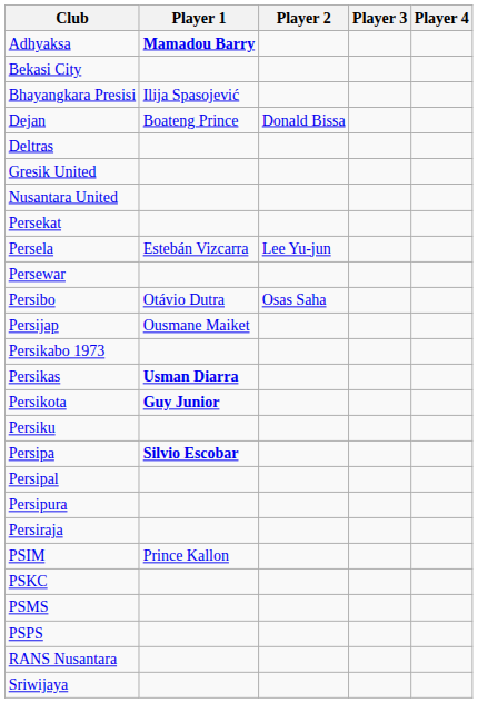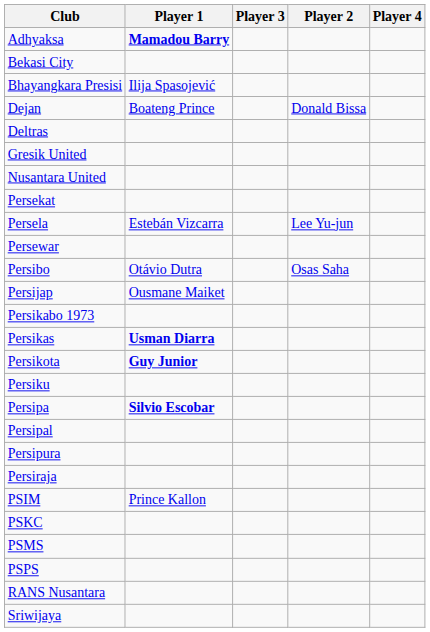 <table class="wikitable" style="font-size:95%;">
 <tr>
 <th>Club</th>
 <th>Player 1</th>
+<th>Player 3</th>
 <th>Player 2</th>
-<th>Player 3</th>
 <th>Player 4</th>
 </tr>
 <tr>
 <td><a href='#'>Adhyaksa</a></td>
 <td>  <strong><a href='#'>Mamadou Barry</a></strong></td>
 <td></td>
 <td></td>
 <td></td>
 </tr>
 <tr>
 <td><a href='#'>Bekasi City</a></td>
 <td></td>
 <td></td>
 <td></td>
 <td></td>
 </tr>
 <tr>
 <td><a href='#'>Bhayangkara Presisi</a></td>
 <td>  <a href='#'>Ilija Spasojević</a><small></small></td>
 <td></td>
 <td></td>
 <td></td>
 </tr>
 <tr>
 <td><a href='#'>Dejan</a></td>
 <td>  <a href='#'>Boateng Prince</a></td>
+<td></td>
 <td>  <a href='#'>Donald Bissa</a></td>
-<td></td>
 <td></td>
 </tr>
 <tr>
 <td><a href='#'>Deltras</a></td>
 <td></td>
 <td></td>
 <td></td>
 <td></td>
 </tr>
 <tr>
 <td><a href='#'>Gresik United</a></td>
 <td></td>
 <td></td>
 <td></td>
 <td></td>
 </tr>
 <tr>
 <td><a href='#'>Nusantara United</a></td>
 <td></td>
 <td></td>
 <td></td>
 <td></td>
 </tr>
 <tr>
 <td><a href='#'>Persekat</a></td>
 <td></td>
 <td></td>
 <td></td>
 <td></td>
 </tr>
 <tr>
 <td><a href='#'>Persela</a></td>
 <td>  <a href='#'>Estebán Vizcarra</a><small></small></td>
+<td></td>
 <td>  <a href='#'>Lee Yu-jun</a></td>
-<td></td>
 <td></td>
 </tr>
 <tr>
 <td><a href='#'>Persewar</a></td>
 <td></td>
 <td></td>
 <td></td>
 <td></td>
 </tr>
 <tr>
 <td><a href='#'>Persibo</a></td>
 <td>  <a href='#'>Otávio Dutra</a><small></small></td>
+<td></td>
 <td>  <a href='#'>Osas Saha</a><small></small></td>
-<td></td>
 <td></td>
 </tr>
 <tr>
 <td><a href='#'>Persijap</a></td>
 <td>  <a href='#'>Ousmane Maiket</a><small></small> <small></small></td>
 <td></td>
 <td></td>
 <td></td>
 </tr>
 <tr>
 <td><a href='#'>Persikabo 1973</a></td>
 <td></td>
 <td></td>
 <td></td>
 <td></td>
 </tr>
 <tr>
 <td><a href='#'>Persikas</a></td>
 <td>  <strong><a href='#'>Usman Diarra</a></strong><small></small></td>
 <td></td>
 <td></td>
 <td></td>
 </tr>
 <tr>
 <td><a href='#'>Persikota</a></td>
 <td>  <strong><a href='#'>Guy Junior</a></strong></td>
 <td></td>
 <td></td>
 <td></td>
 </tr>
 <tr>
 <td><a href='#'>Persiku</a></td>
 <td></td>
 <td></td>
 <td></td>
 <td></td>
 </tr>
 <tr>
 <td><a href='#'>Persipa</a></td>
 <td>  <strong><a href='#'>Silvio Escobar</a></strong></td>
 <td></td>
 <td></td>
 <td></td>
 </tr>
 <tr>
 <td><a href='#'>Persipal</a></td>
 <td></td>
 <td></td>
 <td></td>
 <td></td>
 </tr>
 <tr>
 <td><a href='#'>Persipura</a></td>
 <td></td>
 <td></td>
 <td></td>
 <td></td>
 </tr>
 <tr>
 <td><a href='#'>Persiraja</a></td>
 <td></td>
 <td></td>
 <td></td>
 <td></td>
 </tr>
 <tr>
 <td><a href='#'>PSIM</a></td>
 <td>  <a href='#'>Prince Kallon</a><small></small></td>
 <td></td>
 <td></td>
 <td></td>
 </tr>
 <tr>
 <td><a href='#'>PSKC</a></td>
 <td></td>
 <td></td>
 <td></td>
 <td></td>
 </tr>
 <tr>
 <td><a href='#'>PSMS</a></td>
 <td></td>
 <td></td>
 <td></td>
 <td></td>
 </tr>
 <tr>
 <td><a href='#'>PSPS</a></td>
 <td></td>
 <td></td>
 <td></td>
 <td></td>
 </tr>
 <tr>
 <td><a href='#'>RANS Nusantara</a></td>
 <td></td>
 <td></td>
 <td></td>
 <td></td>
 </tr>
 <tr>
 <td><a href='#'>Sriwijaya</a></td>
 <td></td>
 <td></td>
 <td></td>
 <td></td>
 </tr>
 </table>
